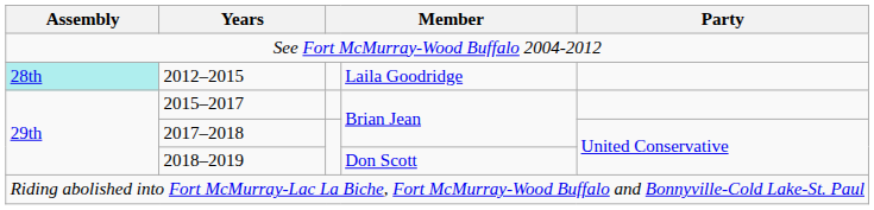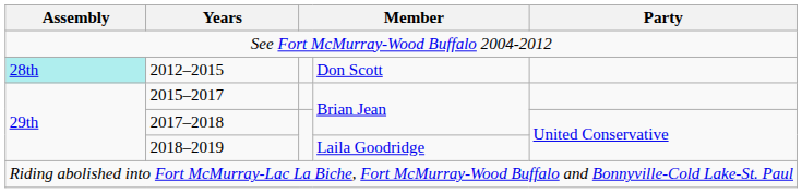 <table class="wikitable" align=right>
 <tr>
 <th>Assembly</th>
 <th>Years</th>
 <th colspan="2">Member</th>
 <th>Party</th>
 </tr>
 <tr>
 <td align="center" colspan=5><em>See <a href='#'>Fort McMurray-Wood Buffalo</a> 2004-2012</em></td>
 </tr>
 <tr>
 <td style="background: paleturquoise;"><a href='#'>28th</a></td>
 <td>2012–2015</td>
 <td></td>
-<td><a href='#'>Laila Goodridge</a></td>
+<td><a href='#'>Don Scott</a></td>
 <td></td>
 </tr>
 <tr>
 <td rowspan=3><a href='#'>29th</a></td>
 <td>2015–2017</td>
 <td></td>
 <td rowspan=2><a href='#'>Brian Jean</a></td>
 <td></td>
 </tr>
 <tr>
 <td>2017–2018</td>
 <td rowspan=2 ></td>
 <td rowspan=2><a href='#'>United Conservative</a></td>
 </tr>
 <tr>
 <td>2018–2019</td>
-<td><a href='#'>Don Scott</a></td>
+<td><a href='#'>Laila Goodridge</a></td>
 </tr>
 <tr>
 <td align="center" colspan=5><em>Riding abolished into <a href='#'>Fort McMurray-Lac La Biche</a>, <a href='#'>Fort McMurray-Wood Buffalo</a> and <a href='#'>Bonnyville-Cold Lake-St. Paul</a></em></td>
 </tr>
 </table>
